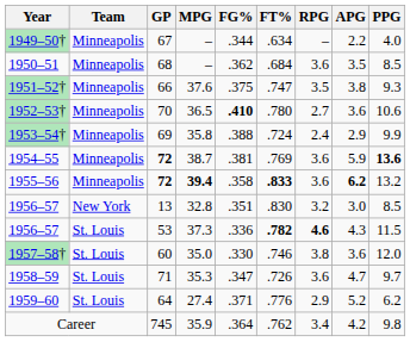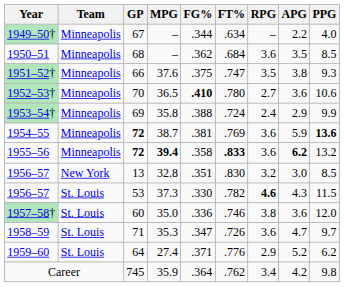 <table class="wikitable sortable" style="font-size:95%; text-align:right;">
 <tr>
 <th>Year</th>
 <th>Team</th>
 <th>GP</th>
 <th>MPG</th>
 <th>FG%</th>
 <th>FT%</th>
 <th>RPG</th>
 <th>APG</th>
 <th>PPG</th>
 </tr>
 <tr>
 <td style="text-align:left;background:#afe6ba;"><a href='#'>1949–50</a>†</td>
 <td style="text-align:left;"><a href='#'>Minneapolis</a></td>
 <td>67</td>
 <td>–</td>
 <td>.344</td>
 <td>.634</td>
 <td>–</td>
 <td>2.2</td>
 <td>4.0</td>
 </tr>
 <tr>
 <td style="text-align:left;"><a href='#'>1950–51</a></td>
 <td style="text-align:left;"><a href='#'>Minneapolis</a></td>
 <td>68</td>
 <td>–</td>
 <td>.362</td>
 <td>.684</td>
 <td>3.6</td>
 <td>3.5</td>
 <td>8.5</td>
 </tr>
 <tr>
 <td style="text-align:left;background:#afe6ba;"><a href='#'>1951–52</a>†</td>
 <td style="text-align:left;"><a href='#'>Minneapolis</a></td>
 <td>66</td>
 <td>37.6</td>
 <td>.375</td>
 <td>.747</td>
 <td>3.5</td>
 <td>3.8</td>
 <td>9.3</td>
 </tr>
 <tr>
 <td style="text-align:left;background:#afe6ba;"><a href='#'>1952–53</a>†</td>
 <td style="text-align:left;"><a href='#'>Minneapolis</a></td>
 <td>70</td>
 <td>36.5</td>
 <td><strong>.410</strong></td>
 <td>.780</td>
 <td>2.7</td>
 <td>3.6</td>
 <td>10.6</td>
 </tr>
 <tr>
 <td style="text-align:left;background:#afe6ba;"><a href='#'>1953–54</a>†</td>
 <td style="text-align:left;"><a href='#'>Minneapolis</a></td>
 <td>69</td>
 <td>35.8</td>
 <td>.388</td>
 <td>.724</td>
 <td>2.4</td>
 <td>2.9</td>
 <td>9.9</td>
 </tr>
 <tr>
 <td style="text-align:left;"><a href='#'>1954–55</a></td>
 <td style="text-align:left;"><a href='#'>Minneapolis</a></td>
 <td><strong>72</strong></td>
 <td>38.7</td>
 <td>.381</td>
 <td>.769</td>
 <td>3.6</td>
 <td>5.9</td>
 <td><strong>13.6</strong></td>
 </tr>
 <tr>
 <td style="text-align:left;"><a href='#'>1955–56</a></td>
 <td style="text-align:left;"><a href='#'>Minneapolis</a></td>
 <td><strong>72</strong></td>
 <td><strong>39.4</strong></td>
 <td>.358</td>
 <td><strong>.833</strong></td>
 <td>3.6</td>
 <td><strong>6.2</strong></td>
 <td>13.2</td>
 </tr>
 <tr>
 <td style="text-align:left;"><a href='#'>1956–57</a></td>
 <td style="text-align:left;"><a href='#'>New York</a></td>
 <td>13</td>
 <td>32.8</td>
 <td>.351</td>
 <td>.830</td>
 <td>3.2</td>
 <td>3.0</td>
 <td>8.5</td>
 </tr>
 <tr>
 <td style="text-align:left;"><a href='#'>1956–57</a></td>
 <td style="text-align:left;"><a href='#'>St. Louis</a></td>
 <td>53</td>
 <td>37.3</td>
-<td>.336</td>
-<td><strong>.782</strong></td>
+<td>.330</td>
+<td>.782</td>
 <td><strong>4.6</strong></td>
 <td>4.3</td>
 <td>11.5</td>
 </tr>
 <tr>
 <td style="text-align:left;background:#afe6ba;"><a href='#'>1957–58</a>†</td>
 <td style="text-align:left;"><a href='#'>St. Louis</a></td>
 <td>60</td>
 <td>35.0</td>
-<td>.330</td>
+<td>.336</td>
 <td>.746</td>
 <td>3.8</td>
 <td>3.6</td>
 <td>12.0</td>
 </tr>
 <tr>
 <td style="text-align:left;"><a href='#'>1958–59</a></td>
 <td style="text-align:left;"><a href='#'>St. Louis</a></td>
 <td>71</td>
 <td>35.3</td>
 <td>.347</td>
 <td>.726</td>
 <td>3.6</td>
 <td>4.7</td>
 <td>9.7</td>
 </tr>
 <tr>
 <td style="text-align:left;"><a href='#'>1959–60</a></td>
 <td style="text-align:left;"><a href='#'>St. Louis</a></td>
 <td>64</td>
 <td>27.4</td>
 <td>.371</td>
 <td>.776</td>
 <td>2.9</td>
 <td>5.2</td>
 <td>6.2</td>
 </tr>
 <tr class="sortbottom">
 <td colspan="2" style="text-align:center;">Career</td>
 <td>745</td>
 <td>35.9</td>
 <td>.364</td>
 <td>.762</td>
 <td>3.4</td>
 <td>4.2</td>
 <td>9.8</td>
 </tr>
 </table>
